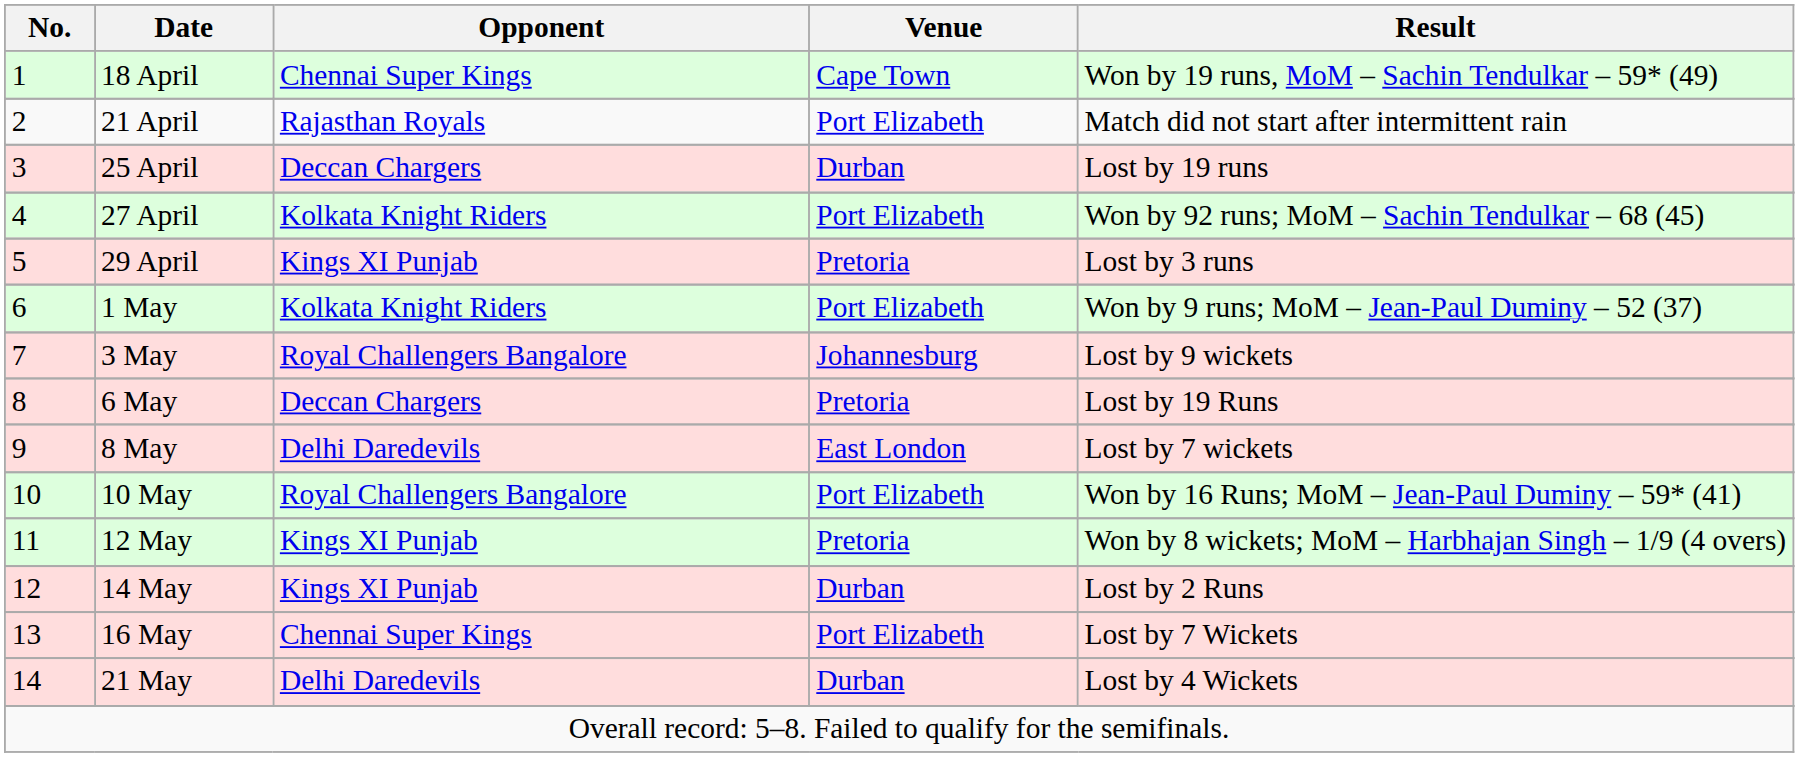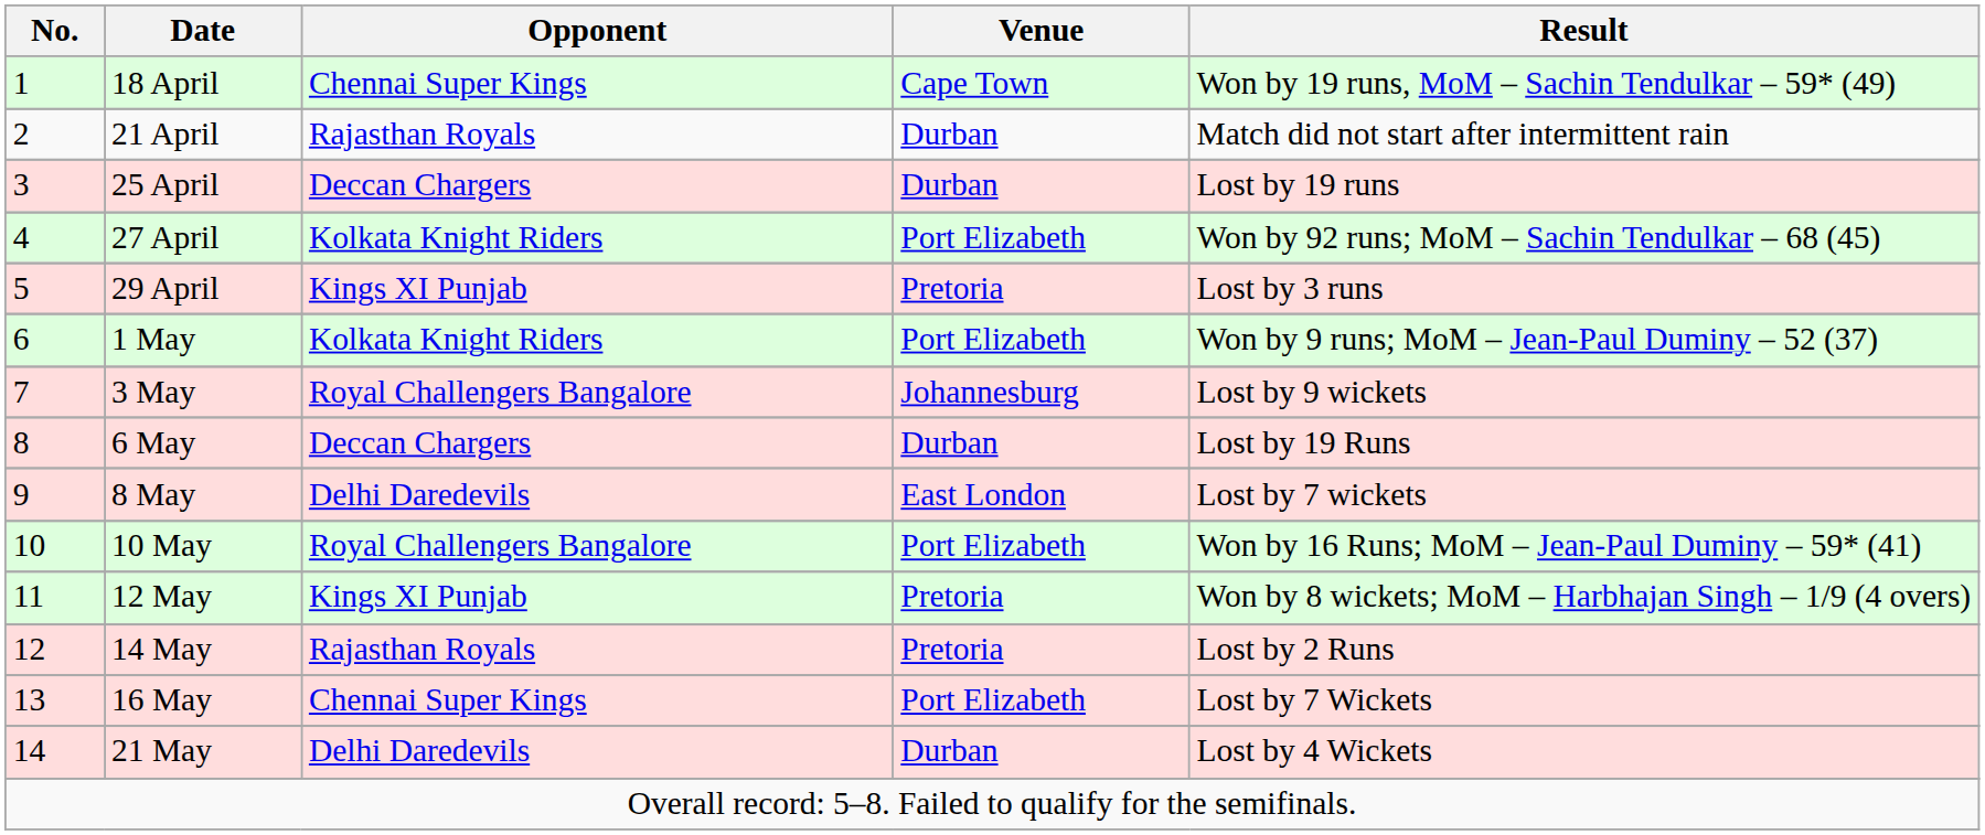 <table class="wikitable sortable">
 <tr>
 <th width=5%>No.</th>
 <th width=10%>Date</th>
 <th width=30%>Opponent</th>
 <th width=15%>Venue</th>
 <th width=40%>Result</th>
 </tr>
 <tr style="background:#dfd;">
 <td>1</td>
 <td>18 April</td>
 <td><a href='#'>Chennai Super Kings</a></td>
 <td><a href='#'>Cape Town</a></td>
 <td>Won by 19 runs, <a href='#'>MoM</a> – <a href='#'>Sachin Tendulkar</a> – 59* (49)</td>
 </tr>
 <tr>
 </tr>
 <tr>
 <td>2</td>
 <td>21 April</td>
 <td><a href='#'>Rajasthan Royals</a></td>
-<td><a href='#'>Port Elizabeth</a></td>
+<td><a href='#'>Durban</a></td>
 <td>Match did not start after intermittent rain</td>
 </tr>
 <tr>
 </tr>
 <tr style="background:#fdd;">
 <td>3</td>
 <td>25 April</td>
 <td><a href='#'>Deccan Chargers</a></td>
 <td><a href='#'>Durban</a></td>
 <td>Lost by 19 runs</td>
 </tr>
 <tr>
 </tr>
 <tr style="background:#dfd;">
 <td>4</td>
 <td>27 April</td>
 <td><a href='#'>Kolkata Knight Riders</a></td>
 <td><a href='#'>Port Elizabeth</a></td>
 <td>Won by 92 runs; MoM – <a href='#'>Sachin Tendulkar</a> – 68 (45)</td>
 </tr>
 <tr>
 </tr>
 <tr style="background:#fdd;">
 <td>5</td>
 <td>29 April</td>
 <td><a href='#'>Kings XI Punjab</a></td>
 <td><a href='#'>Pretoria</a></td>
 <td>Lost by 3 runs</td>
 </tr>
 <tr>
 </tr>
 <tr style="background:#dfd;">
 <td>6</td>
 <td>1 May</td>
 <td><a href='#'>Kolkata Knight Riders</a></td>
 <td><a href='#'>Port Elizabeth</a></td>
 <td>Won by 9 runs; MoM – <a href='#'>Jean-Paul Duminy</a> – 52 (37)</td>
 </tr>
 <tr>
 </tr>
 <tr style="background:#fdd;">
 <td>7</td>
 <td>3 May</td>
 <td><a href='#'>Royal Challengers Bangalore</a></td>
 <td><a href='#'>Johannesburg</a></td>
 <td>Lost by 9 wickets</td>
 </tr>
 <tr>
 </tr>
 <tr style="background:#fdd;">
 <td>8</td>
 <td>6 May</td>
 <td><a href='#'>Deccan Chargers</a></td>
-<td><a href='#'>Pretoria</a></td>
+<td><a href='#'>Durban</a></td>
 <td>Lost by 19 Runs</td>
 </tr>
 <tr>
 </tr>
 <tr style="background:#fdd;">
 <td>9</td>
 <td>8 May</td>
 <td><a href='#'>Delhi Daredevils</a></td>
 <td><a href='#'>East London</a></td>
 <td>Lost by 7 wickets</td>
 </tr>
 <tr>
 </tr>
 <tr style="background:#dfd;">
 <td>10</td>
 <td>10 May</td>
 <td><a href='#'>Royal Challengers Bangalore</a></td>
 <td><a href='#'>Port Elizabeth</a></td>
 <td>Won by 16 Runs; MoM – <a href='#'>Jean-Paul Duminy</a> – 59*  (41)</td>
 </tr>
 <tr>
 </tr>
 <tr style="background:#dfd;">
 <td>11</td>
 <td>12 May</td>
 <td><a href='#'>Kings XI Punjab</a></td>
 <td><a href='#'>Pretoria</a></td>
 <td>Won by 8 wickets; MoM – <a href='#'>Harbhajan Singh</a> – 1/9 (4 overs)</td>
 </tr>
 <tr>
 </tr>
 <tr style="background:#fdd;">
 <td>12</td>
 <td>14 May</td>
-<td><a href='#'>Kings XI Punjab</a></td>
-<td><a href='#'>Durban</a></td>
+<td><a href='#'>Rajasthan Royals</a></td>
+<td><a href='#'>Pretoria</a></td>
 <td>Lost by 2 Runs</td>
 </tr>
 <tr>
 </tr>
 <tr style="background:#fdd;">
 <td>13</td>
 <td>16 May</td>
 <td><a href='#'>Chennai Super Kings</a></td>
 <td><a href='#'>Port Elizabeth</a></td>
 <td>Lost by 7 Wickets</td>
 </tr>
 <tr>
 </tr>
 <tr style="background:#fdd;">
 <td>14</td>
 <td>21 May</td>
 <td><a href='#'>Delhi Daredevils</a></td>
 <td><a href='#'>Durban</a></td>
 <td>Lost by 4 Wickets</td>
 </tr>
 <tr>
 </tr>
 <tr class="sortbottom">
 <td colspan="6" style="text-align:center;">Overall record: 5–8. Failed to qualify for the semifinals.</td>
 </tr>
 </table>
